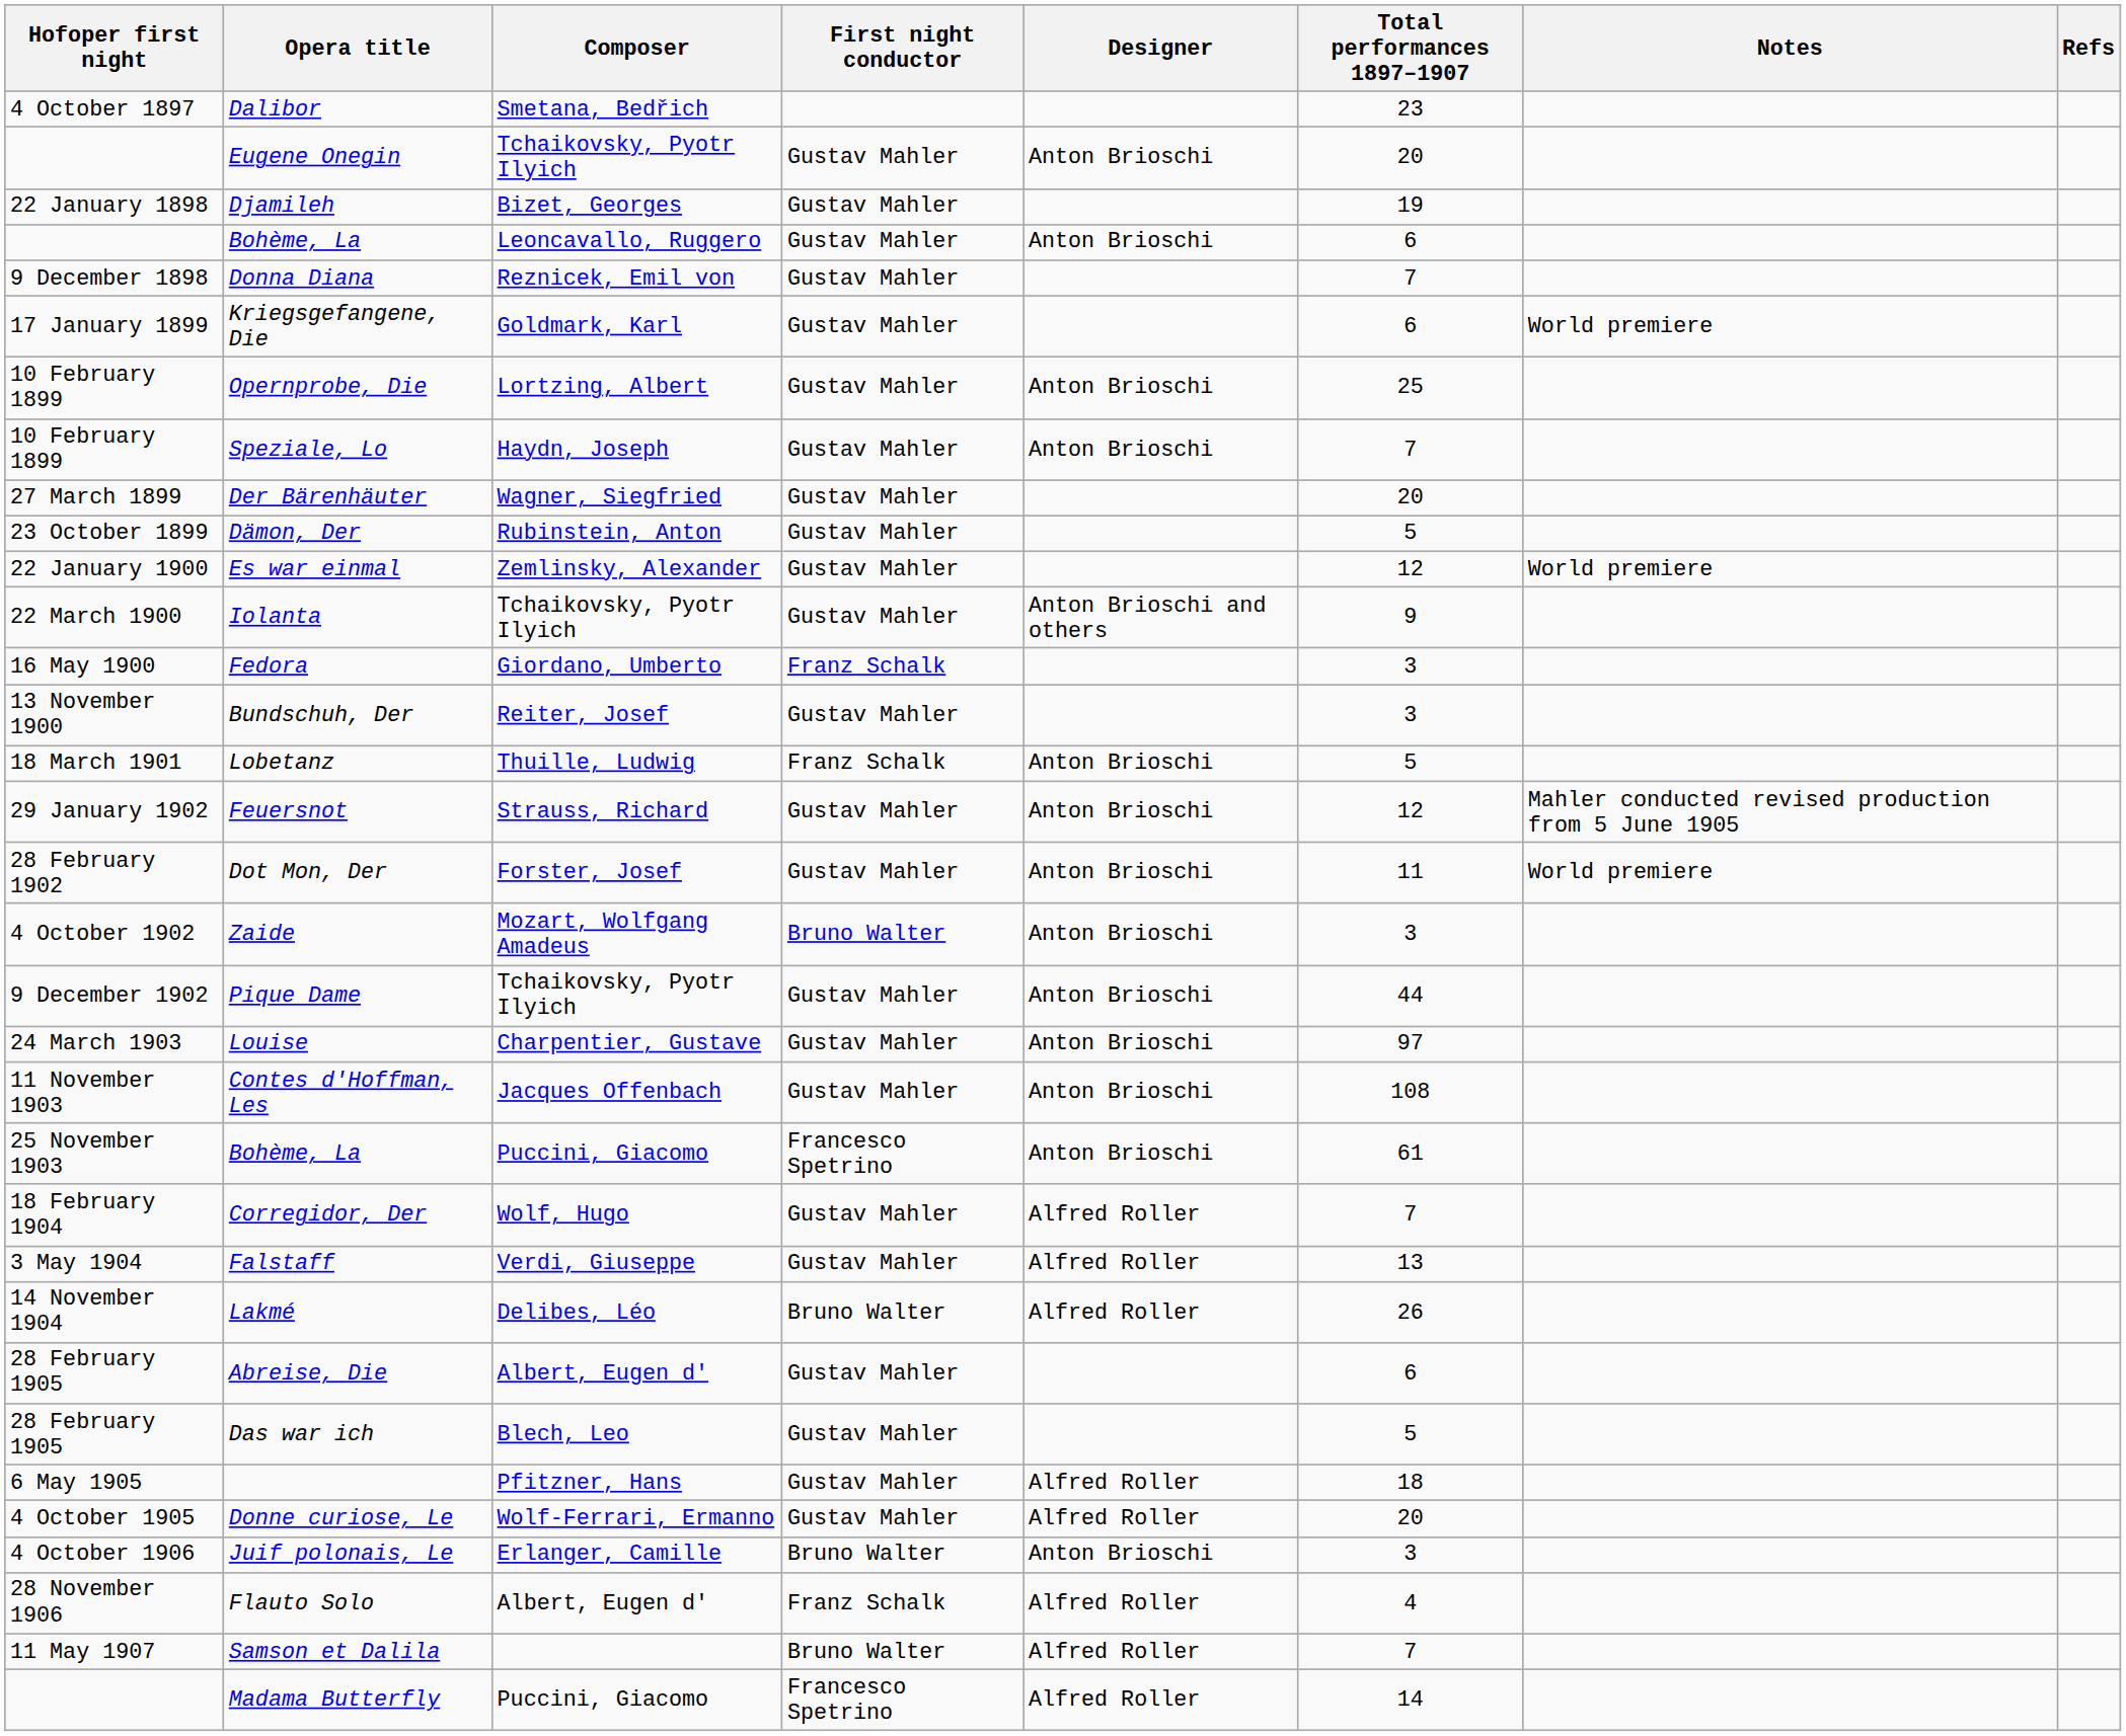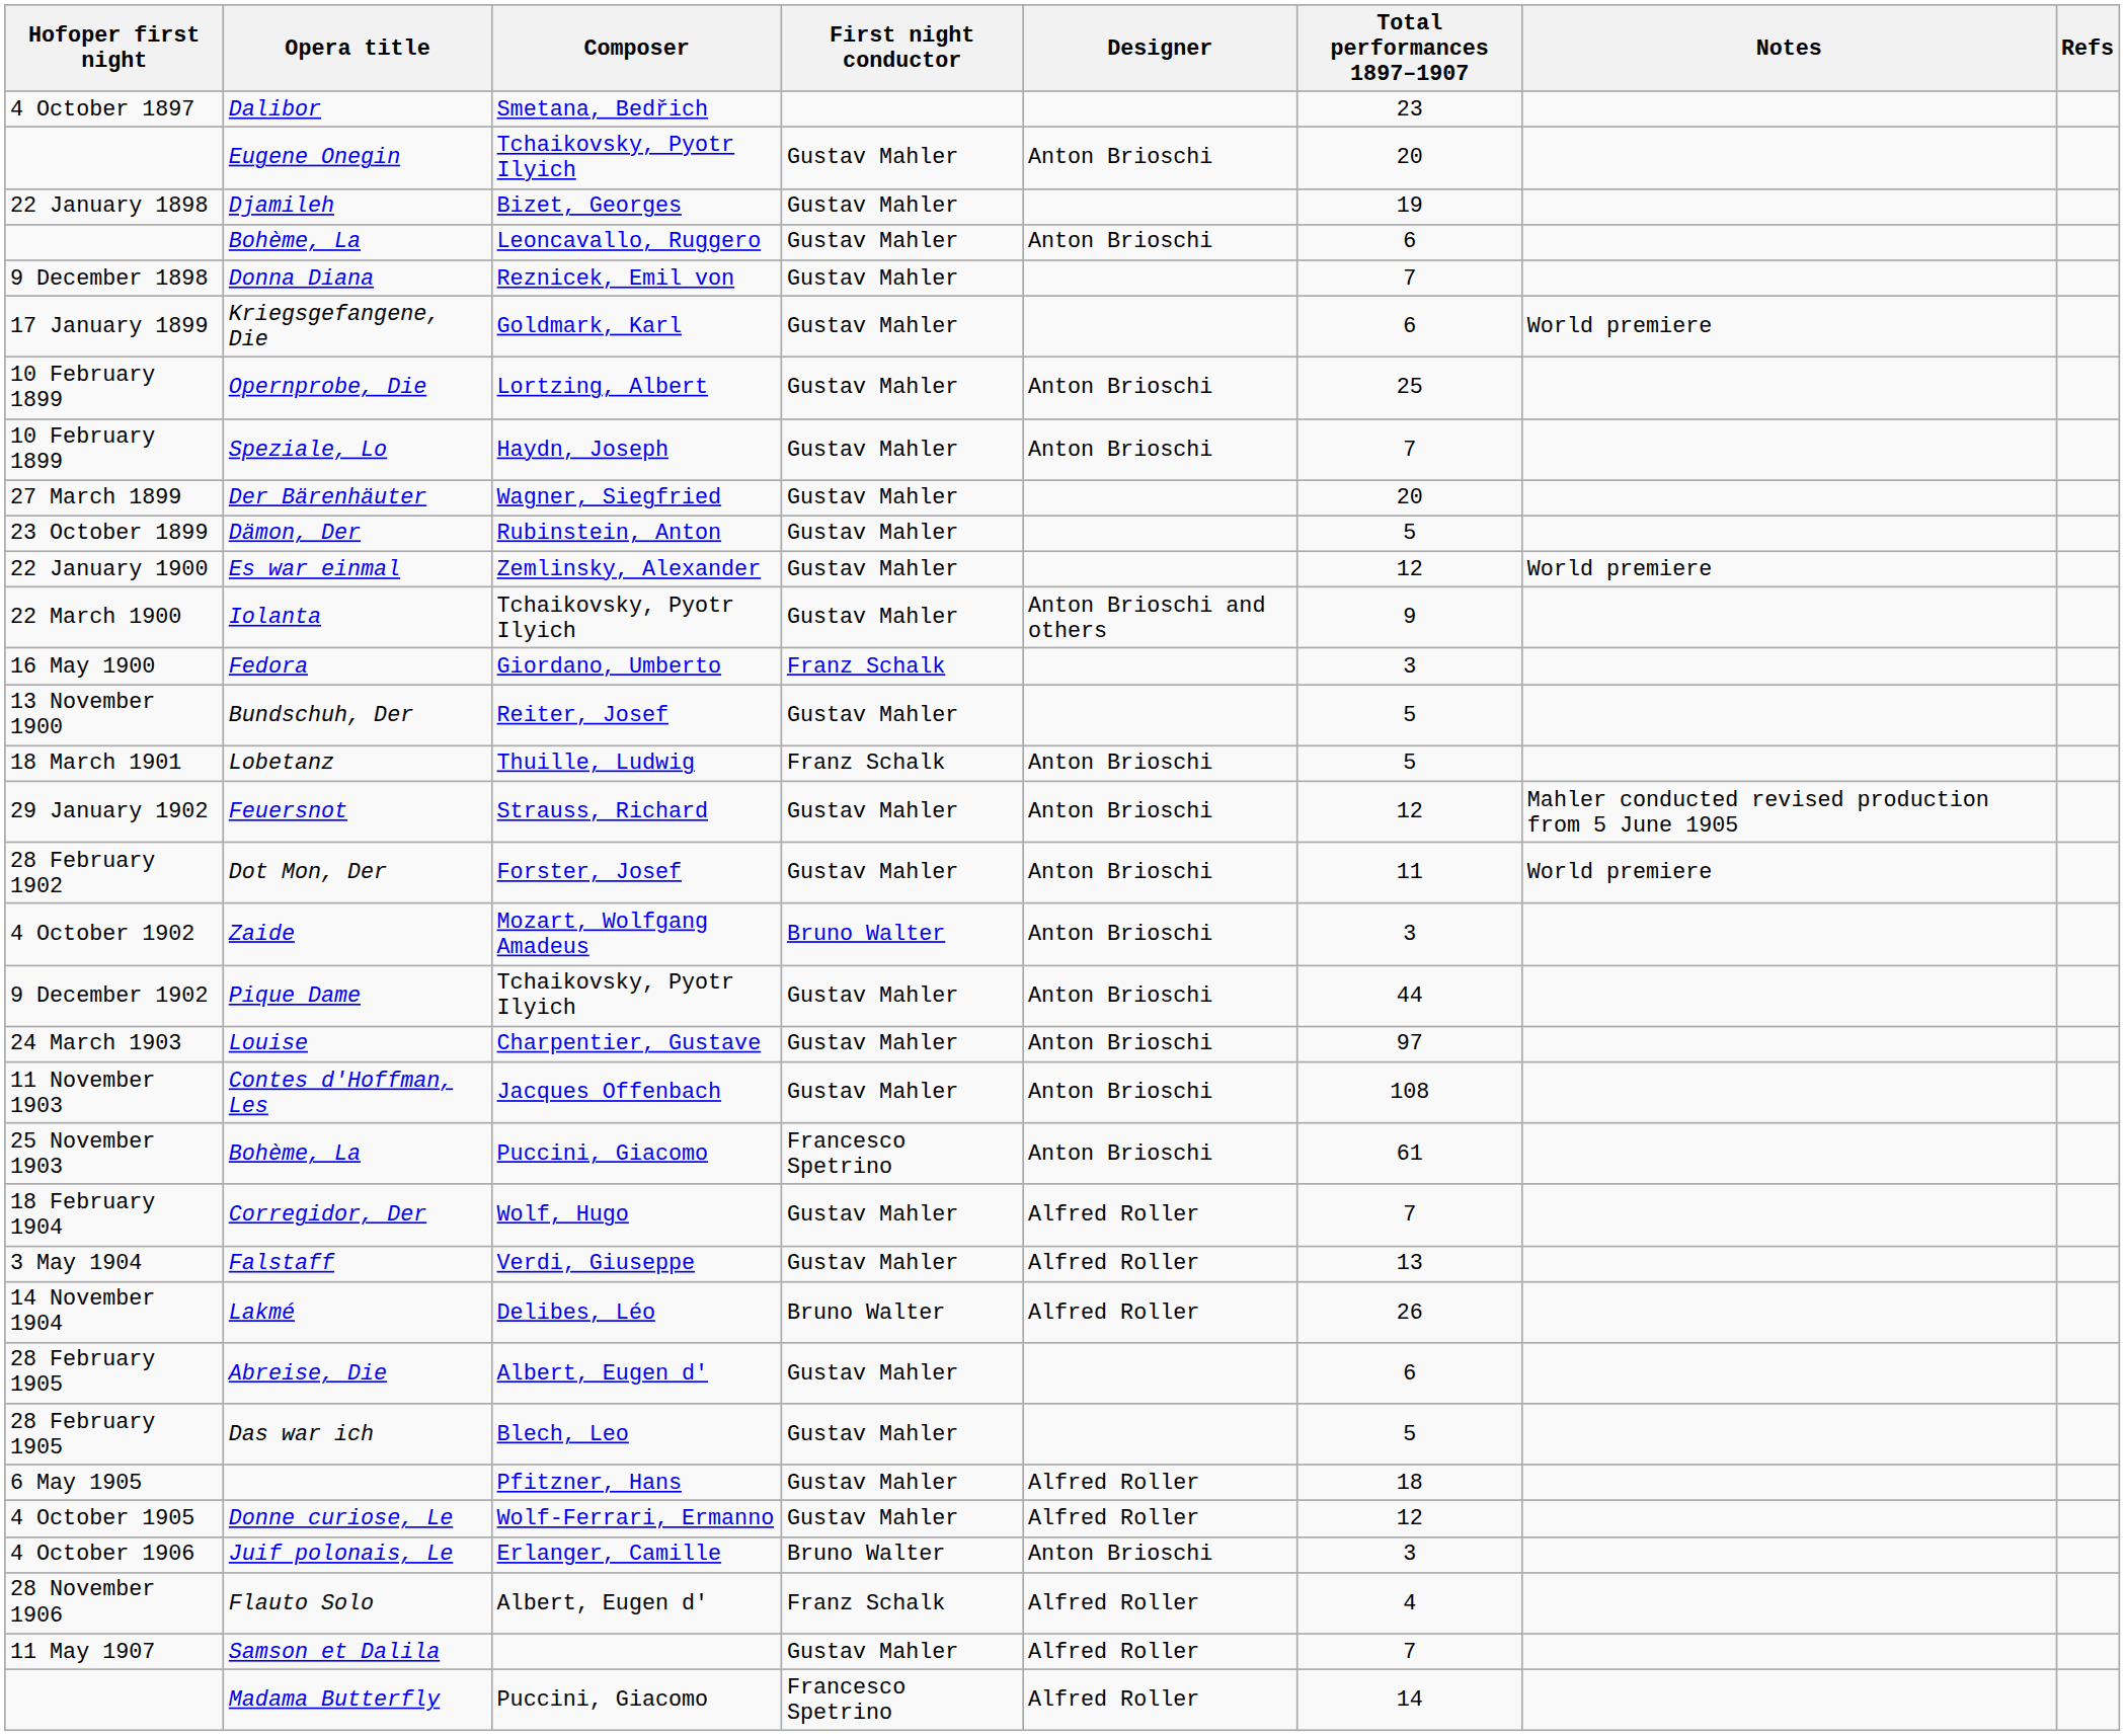 <table Class = "wikitable sortable">
 <tr>
 <th>Hofoper first night</th>
 <th>Opera title</th>
 <th>Composer</th>
 <th>First night conductor</th>
 <th>Designer</th>
 <th>Total performances<br>1897–1907</th>
 <th>Notes</th>
 <th>Refs</th>
 </tr>
 <tr>
 <td>4 October 1897</td>
 <td><em><a href='#'>Dalibor</a></em></td>
 <td><a href='#'>Smetana, Bedřich</a></td>
 <td></td>
 <td></td>
 <td align= "center">23</td>
 <td></td>
 <td></td>
 </tr>
 <tr>
 <td></td>
 <td><em><a href='#'>Eugene Onegin</a></em></td>
 <td><a href='#'>Tchaikovsky, Pyotr Ilyich</a></td>
 <td>Gustav Mahler</td>
 <td>Anton Brioschi</td>
 <td align= "center">20</td>
 <td></td>
 <td></td>
 </tr>
 <tr>
 <td>22 January 1898</td>
 <td><em><a href='#'>Djamileh</a></em></td>
 <td><a href='#'>Bizet, Georges</a></td>
 <td>Gustav Mahler</td>
 <td></td>
 <td align= "center">19</td>
 <td></td>
 <td></td>
 </tr>
 <tr>
 <td></td>
 <td><em><a href='#'>Bohème, La</a></em></td>
 <td><a href='#'>Leoncavallo, Ruggero</a></td>
 <td>Gustav Mahler</td>
 <td>Anton Brioschi</td>
 <td align= "center">6</td>
 <td></td>
 <td></td>
 </tr>
 <tr>
 <td>9 December 1898</td>
 <td><em><a href='#'>Donna Diana</a></em></td>
 <td><a href='#'>Reznicek, Emil von</a></td>
 <td>Gustav Mahler</td>
 <td></td>
 <td align= "center">7</td>
 <td></td>
 <td></td>
 </tr>
 <tr>
 <td>17 January 1899</td>
 <td><em>Kriegsgefangene, Die</em></td>
 <td><a href='#'>Goldmark, Karl</a></td>
 <td>Gustav Mahler</td>
 <td></td>
 <td align= "center">6</td>
 <td>World premiere</td>
 <td></td>
 </tr>
 <tr>
 <td>10 February 1899</td>
 <td><em><a href='#'>Opernprobe, Die</a></em></td>
 <td><a href='#'>Lortzing, Albert</a></td>
 <td>Gustav Mahler</td>
 <td>Anton Brioschi</td>
 <td align= "center">25</td>
 <td></td>
 <td></td>
 </tr>
 <tr>
 <td>10 February 1899</td>
 <td><em><a href='#'>Speziale, Lo</a></em></td>
 <td><a href='#'>Haydn, Joseph</a></td>
 <td>Gustav Mahler</td>
 <td>Anton Brioschi</td>
 <td align= "center">7</td>
 <td></td>
 <td></td>
 </tr>
 <tr>
 <td>27 March 1899</td>
 <td><em><a href='#'>Der Bärenhäuter</a></em></td>
 <td><a href='#'>Wagner, Siegfried</a></td>
 <td>Gustav Mahler</td>
 <td></td>
 <td align= "center">20</td>
 <td></td>
 <td></td>
 </tr>
 <tr>
 <td>23 October 1899</td>
 <td><em><a href='#'>Dämon, Der</a></em></td>
 <td><a href='#'>Rubinstein, Anton</a></td>
 <td>Gustav Mahler</td>
 <td></td>
 <td align= "center">5</td>
 <td></td>
 <td></td>
 </tr>
 <tr>
 <td>22 January 1900</td>
 <td><em><a href='#'>Es war einmal</a></em></td>
 <td><a href='#'>Zemlinsky, Alexander</a></td>
 <td>Gustav Mahler</td>
 <td></td>
 <td align= "center">12</td>
 <td>World premiere</td>
 <td></td>
 </tr>
 <tr>
 <td>22 March 1900</td>
 <td><em><a href='#'>Iolanta</a></em></td>
 <td>Tchaikovsky, Pyotr Ilyich</td>
 <td>Gustav Mahler</td>
 <td>Anton Brioschi and others</td>
 <td align= "center">9</td>
 <td></td>
 <td></td>
 </tr>
 <tr>
 <td>16 May 1900</td>
 <td><em><a href='#'>Fedora</a></em></td>
 <td><a href='#'>Giordano, Umberto</a></td>
 <td><a href='#'>Franz Schalk</a></td>
 <td></td>
 <td align= "center">3</td>
 <td></td>
 <td></td>
 </tr>
 <tr>
 <td>13 November 1900</td>
 <td><em>Bundschuh, Der</em></td>
 <td><a href='#'>Reiter, Josef</a></td>
 <td>Gustav Mahler</td>
 <td></td>
-<td align= "center">3</td>
+<td align= "center">5</td>
 <td></td>
 <td></td>
 </tr>
 <tr>
 <td>18 March 1901</td>
 <td><em>Lobetanz</em></td>
 <td><a href='#'>Thuille, Ludwig</a></td>
 <td>Franz Schalk</td>
 <td>Anton Brioschi</td>
 <td align= "center">5</td>
 <td></td>
 <td></td>
 </tr>
 <tr>
 <td>29 January 1902</td>
 <td><em><a href='#'>Feuersnot</a></em></td>
 <td><a href='#'>Strauss, Richard</a></td>
 <td>Gustav Mahler</td>
 <td>Anton Brioschi</td>
 <td align= "center">12</td>
 <td>Mahler conducted revised production from 5 June 1905</td>
 <td></td>
 </tr>
 <tr>
 <td>28 February 1902</td>
 <td><em>Dot Mon, Der</em></td>
 <td><a href='#'>Forster, Josef</a></td>
 <td>Gustav Mahler</td>
 <td>Anton Brioschi</td>
 <td align= "center">11</td>
 <td>World premiere</td>
 <td></td>
 </tr>
 <tr>
 <td>4 October 1902</td>
 <td><em><a href='#'>Zaide</a></em></td>
 <td><a href='#'>Mozart, Wolfgang Amadeus</a></td>
 <td><a href='#'>Bruno Walter</a></td>
 <td>Anton Brioschi</td>
 <td align= "center">3</td>
 <td></td>
 <td></td>
 </tr>
 <tr>
 <td>9 December 1902</td>
 <td><em><a href='#'>Pique Dame</a></em></td>
 <td>Tchaikovsky, Pyotr Ilyich</td>
 <td>Gustav Mahler</td>
 <td>Anton Brioschi</td>
 <td align= "center">44</td>
 <td></td>
 <td></td>
 </tr>
 <tr>
 <td>24 March 1903</td>
 <td><em><a href='#'>Louise</a></em></td>
 <td><a href='#'>Charpentier, Gustave</a></td>
 <td>Gustav Mahler</td>
 <td>Anton Brioschi</td>
 <td align= "center">97</td>
 <td></td>
 <td></td>
 </tr>
 <tr>
 <td>11 November 1903</td>
 <td><em><a href='#'>Contes d'Hoffman, Les</a></em></td>
 <td><a href='#'>Jacques Offenbach</a></td>
 <td>Gustav Mahler</td>
 <td>Anton Brioschi</td>
 <td align= "center">108</td>
 <td></td>
 <td></td>
 </tr>
 <tr>
 <td>25 November 1903</td>
 <td><em><a href='#'>Bohème, La</a></em></td>
 <td><a href='#'>Puccini, Giacomo</a></td>
 <td>Francesco Spetrino</td>
 <td>Anton Brioschi</td>
 <td align= "center">61</td>
 <td></td>
 <td></td>
 </tr>
 <tr>
 <td>18 February 1904</td>
 <td><em><a href='#'>Corregidor, Der</a></em></td>
 <td><a href='#'>Wolf, Hugo</a></td>
 <td>Gustav Mahler</td>
 <td>Alfred Roller</td>
 <td align= "center">7</td>
 <td></td>
 <td></td>
 </tr>
 <tr>
 <td>3 May 1904</td>
 <td><em><a href='#'>Falstaff</a></em></td>
 <td><a href='#'>Verdi, Giuseppe</a></td>
 <td>Gustav Mahler</td>
 <td>Alfred Roller</td>
 <td align= "center">13</td>
 <td></td>
 <td></td>
 </tr>
 <tr>
 <td>14 November 1904</td>
 <td><em><a href='#'>Lakmé</a></em></td>
 <td><a href='#'>Delibes, Léo</a></td>
 <td>Bruno Walter</td>
 <td>Alfred Roller</td>
 <td align= "center">26</td>
 <td></td>
 <td></td>
 </tr>
 <tr>
 <td>28 February 1905</td>
 <td><em><a href='#'>Abreise, Die</a></em></td>
 <td><a href='#'>Albert, Eugen d'</a></td>
 <td>Gustav Mahler</td>
 <td></td>
 <td align= "center">6</td>
 <td></td>
 <td></td>
 </tr>
 <tr>
 <td>28 February 1905</td>
 <td><em>Das war ich</em></td>
 <td><a href='#'>Blech, Leo</a></td>
 <td>Gustav Mahler</td>
 <td></td>
 <td align= "center">5</td>
 <td></td>
 <td></td>
 </tr>
 <tr>
 <td>6 May 1905</td>
 <td></td>
 <td><a href='#'>Pfitzner, Hans</a></td>
 <td>Gustav Mahler</td>
 <td>Alfred Roller</td>
 <td align= "center">18</td>
 <td></td>
 <td></td>
 </tr>
 <tr>
 <td>4 October 1905</td>
 <td><em><a href='#'>Donne curiose, Le</a></em></td>
 <td><a href='#'>Wolf-Ferrari, Ermanno</a></td>
 <td>Gustav Mahler</td>
 <td>Alfred Roller</td>
-<td align= "center">20</td>
+<td align= "center">12</td>
 <td></td>
 <td></td>
 </tr>
 <tr>
 <td>4 October 1906</td>
 <td><em><a href='#'>Juif polonais, Le</a></em></td>
 <td><a href='#'>Erlanger, Camille</a></td>
 <td>Bruno Walter</td>
 <td>Anton Brioschi</td>
 <td align= "center">3</td>
 <td></td>
 <td></td>
 </tr>
 <tr>
 <td>28 November 1906</td>
 <td><em>Flauto Solo</em></td>
 <td>Albert, Eugen d'</td>
 <td>Franz Schalk</td>
 <td>Alfred Roller</td>
 <td align= "center">4</td>
 <td></td>
 <td></td>
 </tr>
 <tr>
 <td>11 May 1907</td>
 <td><em><a href='#'>Samson et Dalila</a></em></td>
 <td></td>
-<td>Bruno Walter</td>
+<td>Gustav Mahler</td>
 <td>Alfred Roller</td>
 <td align= "center">7</td>
 <td></td>
 <td></td>
 </tr>
 <tr>
 <td></td>
 <td><em><a href='#'>Madama Butterfly</a></em></td>
 <td>Puccini, Giacomo</td>
 <td>Francesco Spetrino</td>
 <td>Alfred Roller</td>
 <td align= "center">14</td>
 <td></td>
 <td></td>
 </tr>
 </table>
